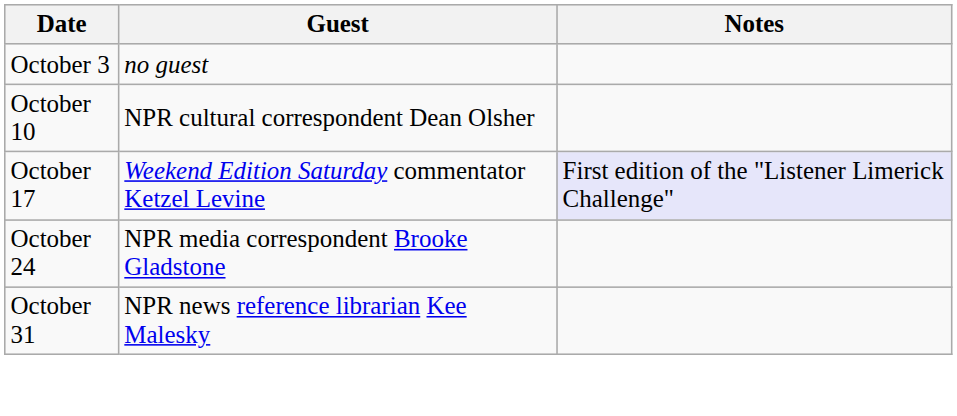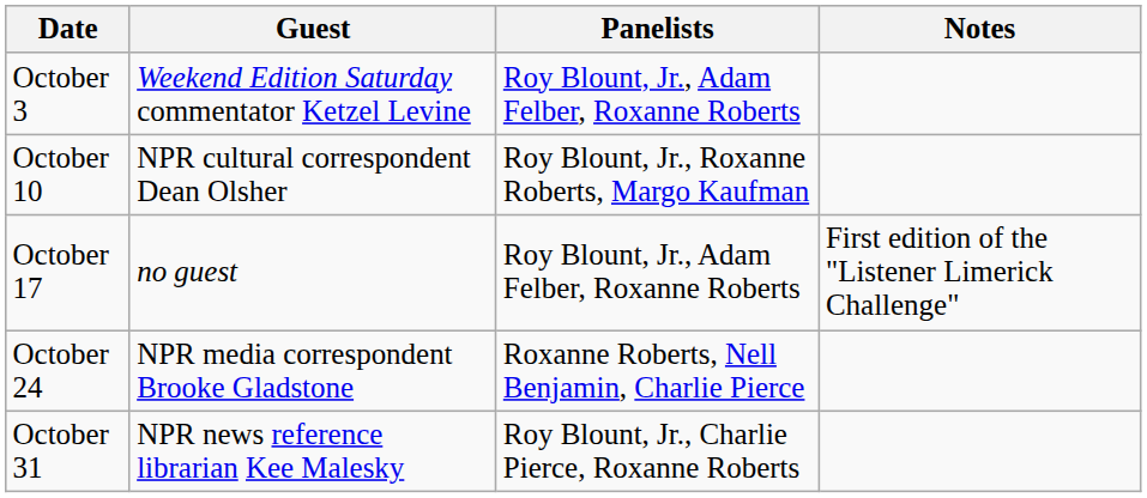 <table class="wikitable">
 <tr>
 <th>Date</th>
 <th>Guest</th>
+<th>Panelists</th>
 <th>Notes</th>
 </tr>
 <tr>
 <td>October 3</td>
-<td><em>no guest</em></td>
+<td><em><a href='#'>Weekend Edition Saturday</a></em> commentator <a href='#'>Ketzel Levine</a></td>
+<td><a href='#'>Roy Blount, Jr.</a>, <a href='#'>Adam Felber</a>, <a href='#'>Roxanne Roberts</a></td>
 <td></td>
 </tr>
 <tr>
 <td>October 10</td>
 <td>NPR cultural correspondent Dean Olsher</td>
+<td>Roy Blount, Jr., Roxanne Roberts, <a href='#'>Margo Kaufman</a></td>
 <td></td>
 </tr>
 <tr>
 <td>October 17</td>
-<td><em><a href='#'>Weekend Edition Saturday</a></em> commentator <a href='#'>Ketzel Levine</a></td>
-<td style="background: lavender;">First edition of the "Listener Limerick Challenge"</td>
+<td><em>no guest</em></td>
+<td>Roy Blount, Jr., Adam Felber, Roxanne Roberts</td>
+<td>First edition of the "Listener Limerick Challenge"</td>
 </tr>
 <tr>
 <td>October 24</td>
 <td>NPR media correspondent <a href='#'>Brooke Gladstone</a></td>
+<td>Roxanne Roberts, <a href='#'>Nell Benjamin</a>, <a href='#'>Charlie Pierce</a></td>
 <td></td>
 </tr>
 <tr>
 <td>October 31</td>
 <td>NPR news <a href='#'>reference librarian</a> <a href='#'>Kee Malesky</a></td>
+<td>Roy Blount, Jr., Charlie Pierce, Roxanne Roberts</td>
 <td></td>
 </tr>
 </table>
